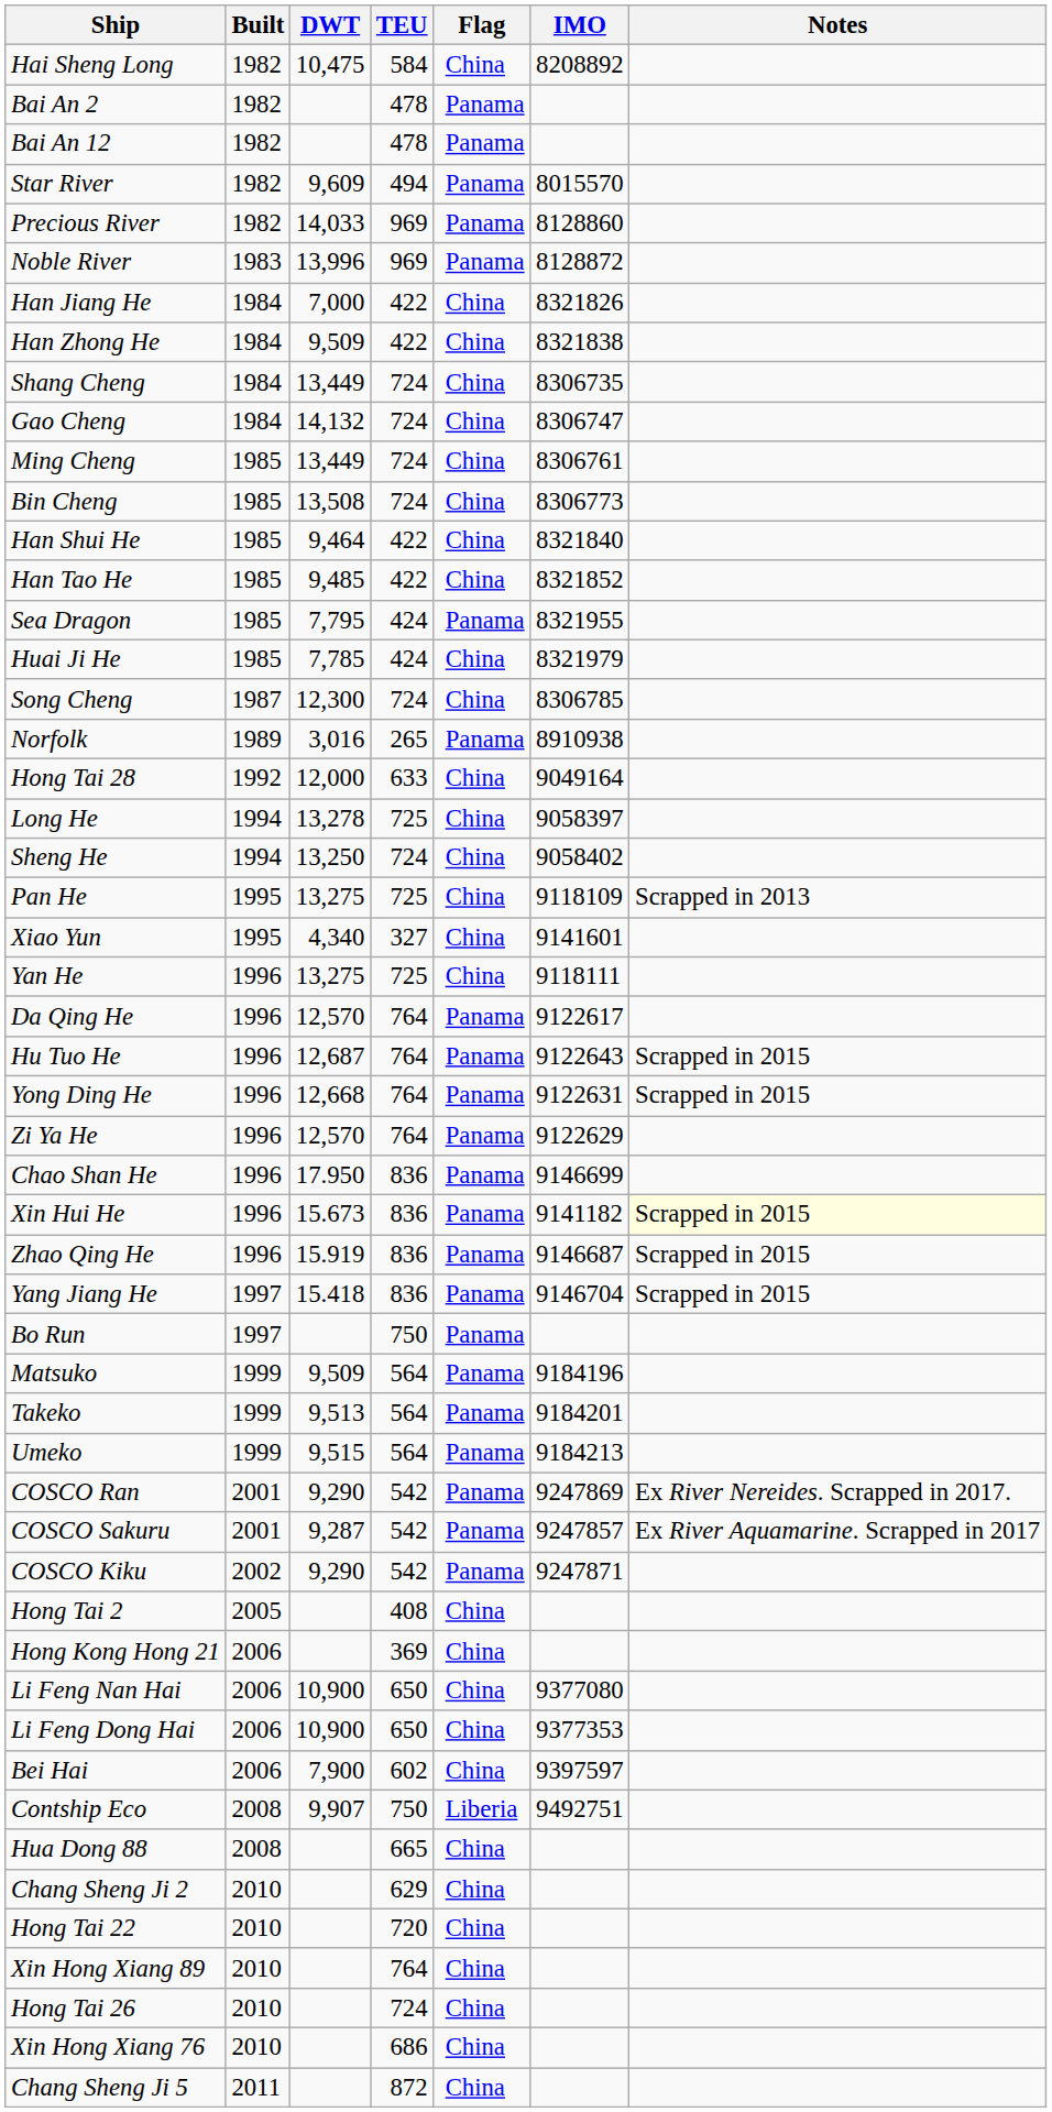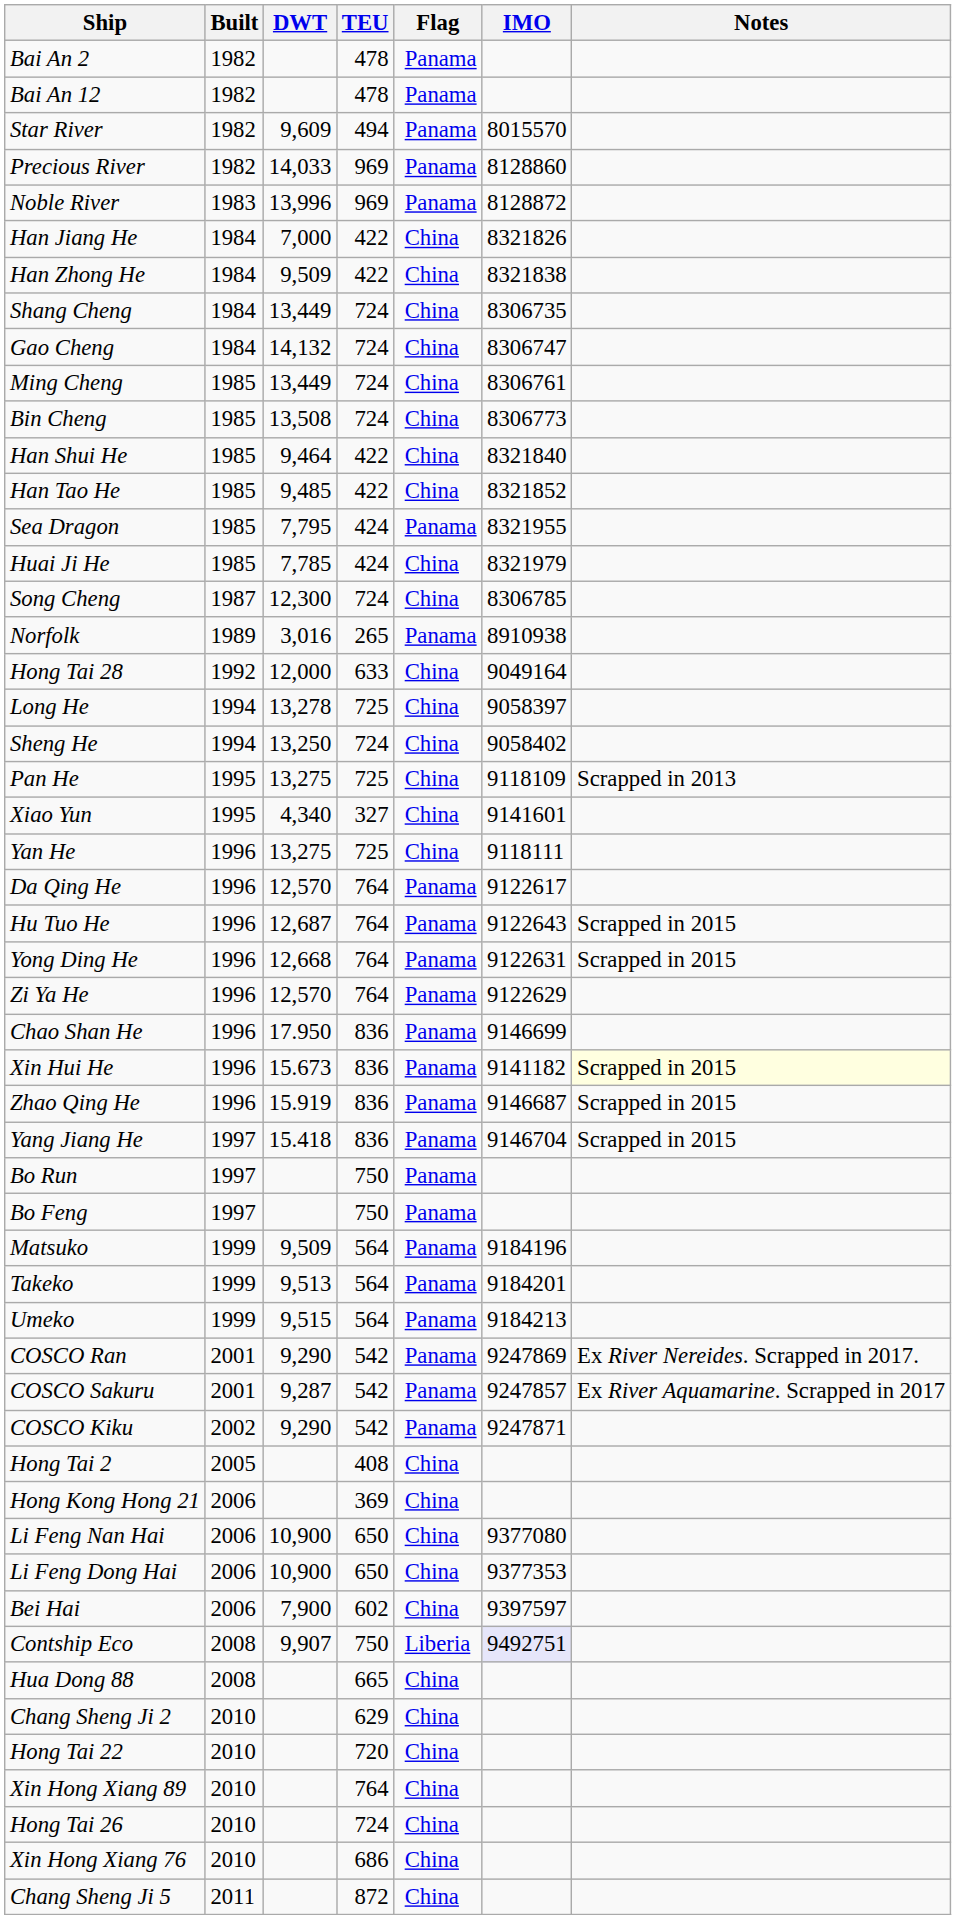 <table class="wikitable">
 <tr>
 <th>Ship</th>
 <th>Built</th>
 <th><a href='#'>DWT</a></th>
 <th><a href='#'>TEU</a></th>
 <th>Flag</th>
 <th><a href='#'>IMO</a></th>
 <th>Notes</th>
-</tr>
-<tr>
-<td><em>Hai Sheng Long</em></td>
-<td>1982</td>
-<td align=right>10,475</td>
-<td align=right>584</td>
-<td> <a href='#'>China</a></td>
-<td>8208892</td>
-<td></td>
 </tr>
 <tr>
 <td><em> Bai An 2</em></td>
 <td>1982</td>
 <td align=right></td>
 <td align=right>478</td>
 <td> <a href='#'>Panama</a></td>
 <td></td>
 <td></td>
 </tr>
 <tr>
 <td><em> Bai An 12</em></td>
 <td>1982</td>
 <td align=right></td>
 <td align=right>478</td>
 <td> <a href='#'>Panama</a></td>
 <td></td>
 <td></td>
 </tr>
 <tr>
 <td><em>Star River</em></td>
 <td>1982</td>
 <td align=right>9,609</td>
 <td align=right>494</td>
 <td> <a href='#'>Panama</a></td>
 <td>8015570</td>
 <td></td>
 </tr>
 <tr>
 <td><em>Precious River</em></td>
 <td>1982</td>
 <td align=right>14,033</td>
 <td align=right>969</td>
 <td> <a href='#'>Panama</a></td>
 <td>8128860</td>
 <td></td>
 </tr>
 <tr>
 <td><em>Noble River</em></td>
 <td>1983</td>
 <td align=right>13,996</td>
 <td align=right>969</td>
 <td> <a href='#'>Panama</a></td>
 <td>8128872</td>
 <td></td>
 </tr>
 <tr>
 <td><em>Han Jiang He</em></td>
 <td>1984</td>
 <td align=right>7,000</td>
 <td align=right>422</td>
 <td> <a href='#'>China</a></td>
 <td>8321826</td>
 <td></td>
 </tr>
 <tr>
 <td><em>Han Zhong He</em></td>
 <td>1984</td>
 <td align=right>9,509</td>
 <td align=right>422</td>
 <td> <a href='#'>China</a></td>
 <td>8321838</td>
 <td></td>
 </tr>
 <tr>
 <td><em>Shang Cheng</em></td>
 <td>1984</td>
 <td align=right>13,449</td>
 <td align=right>724</td>
 <td> <a href='#'>China</a></td>
 <td>8306735</td>
 <td></td>
 </tr>
 <tr>
 <td><em>Gao Cheng</em></td>
 <td>1984</td>
 <td align=right>14,132</td>
 <td align=right>724</td>
 <td> <a href='#'>China</a></td>
 <td>8306747</td>
 <td></td>
 </tr>
 <tr>
 <td><em>Ming Cheng</em></td>
 <td>1985</td>
 <td align=right>13,449</td>
 <td align=right>724</td>
 <td> <a href='#'>China</a></td>
 <td>8306761</td>
 <td></td>
 </tr>
 <tr>
 <td><em>Bin Cheng</em></td>
 <td>1985</td>
 <td align=right>13,508</td>
 <td align=right>724</td>
 <td> <a href='#'>China</a></td>
 <td>8306773</td>
 <td></td>
 </tr>
 <tr>
 <td><em>Han Shui He</em></td>
 <td>1985</td>
 <td align=right>9,464</td>
 <td align=right>422</td>
 <td> <a href='#'>China</a></td>
 <td>8321840</td>
 <td></td>
 </tr>
 <tr>
 <td><em>Han Tao He</em></td>
 <td>1985</td>
 <td align=right>9,485</td>
 <td align=right>422</td>
 <td> <a href='#'>China</a></td>
 <td>8321852</td>
 <td></td>
 </tr>
 <tr>
 <td><em> Sea Dragon</em></td>
 <td>1985</td>
 <td align=right>7,795</td>
 <td align=right>424</td>
 <td> <a href='#'>Panama</a></td>
 <td>8321955</td>
 <td></td>
 </tr>
 <tr>
 <td><em>Huai Ji He</em></td>
 <td>1985</td>
 <td align=right>7,785</td>
 <td align=right>424</td>
 <td> <a href='#'>China</a></td>
 <td>8321979</td>
 <td></td>
 </tr>
 <tr>
 <td><em>Song Cheng</em></td>
 <td>1987</td>
 <td align=right>12,300</td>
 <td align=right>724</td>
 <td> <a href='#'>China</a></td>
 <td>8306785</td>
 <td></td>
 </tr>
 <tr>
 <td><em>Norfolk</em></td>
 <td>1989</td>
 <td align=right>3,016</td>
 <td align=right>265</td>
 <td> <a href='#'>Panama</a></td>
 <td>8910938</td>
 <td></td>
 </tr>
 <tr>
 <td><em>Hong Tai 28</em></td>
 <td>1992</td>
 <td align=right>12,000</td>
 <td align=right>633</td>
 <td> <a href='#'>China</a></td>
 <td>9049164</td>
 <td></td>
 </tr>
 <tr>
 <td><em>Long He</em></td>
 <td>1994</td>
 <td align=right>13,278</td>
 <td align=right>725</td>
 <td> <a href='#'>China</a></td>
 <td>9058397</td>
 <td></td>
 </tr>
 <tr>
 <td><em>Sheng He</em></td>
 <td>1994</td>
 <td align=right>13,250</td>
 <td align=right>724</td>
 <td> <a href='#'>China</a></td>
 <td>9058402</td>
 <td></td>
 </tr>
 <tr>
 <td><em>Pan He</em></td>
 <td>1995</td>
 <td align=right>13,275</td>
 <td align=right>725</td>
 <td> <a href='#'>China</a></td>
 <td>9118109</td>
 <td>Scrapped in 2013</td>
 </tr>
 <tr>
 <td><em>Xiao Yun</em></td>
 <td>1995</td>
 <td align=right>4,340</td>
 <td align=right>327</td>
 <td> <a href='#'>China</a></td>
 <td>9141601</td>
 <td></td>
 </tr>
 <tr>
 <td><em>Yan He</em></td>
 <td>1996</td>
 <td align=right>13,275</td>
 <td align=right>725</td>
 <td> <a href='#'>China</a></td>
 <td>9118111</td>
 <td></td>
 </tr>
 <tr>
 <td><em>Da Qing He</em></td>
 <td>1996</td>
 <td align=right>12,570</td>
 <td align=right>764</td>
 <td> <a href='#'>Panama</a></td>
 <td>9122617</td>
 <td></td>
 </tr>
 <tr>
 <td><em>Hu Tuo He</em></td>
 <td>1996</td>
 <td align=right>12,687</td>
 <td align=right>764</td>
 <td> <a href='#'>Panama</a></td>
 <td>9122643</td>
 <td>Scrapped in 2015</td>
 </tr>
 <tr>
 <td><em>Yong Ding He</em></td>
 <td>1996</td>
 <td align=right>12,668</td>
 <td align=right>764</td>
 <td> <a href='#'>Panama</a></td>
 <td>9122631</td>
 <td>Scrapped in 2015</td>
 </tr>
 <tr>
 <td><em>Zi Ya He</em></td>
 <td>1996</td>
 <td align=right>12,570</td>
 <td align=right>764</td>
 <td> <a href='#'>Panama</a></td>
 <td>9122629</td>
 <td></td>
 </tr>
 <tr>
 <td><em>Chao Shan He</em></td>
 <td>1996</td>
 <td align=right>17.950</td>
 <td align=right>836</td>
 <td> <a href='#'>Panama</a></td>
 <td>9146699</td>
 <td></td>
 </tr>
 <tr>
 <td><em>Xin Hui He</em></td>
 <td>1996</td>
 <td align=right>15.673</td>
 <td align=right>836</td>
 <td> <a href='#'>Panama</a></td>
 <td>9141182</td>
 <td style="background: lightyellow;">Scrapped in 2015</td>
 </tr>
 <tr>
 <td><em>Zhao Qing He</em></td>
 <td>1996</td>
 <td align=right>15.919</td>
 <td align=right>836</td>
 <td> <a href='#'>Panama</a></td>
 <td>9146687</td>
 <td>Scrapped in 2015</td>
 </tr>
 <tr>
 <td><em>Yang Jiang He</em></td>
 <td>1997</td>
 <td align=right>15.418</td>
 <td align=right>836</td>
 <td> <a href='#'>Panama</a></td>
 <td>9146704</td>
 <td>Scrapped in 2015</td>
 </tr>
 <tr>
 <td><em>Bo Run</em></td>
 <td>1997</td>
 <td align=right></td>
 <td align=right>750</td>
 <td> <a href='#'>Panama</a></td>
 <td></td>
 <td></td>
 </tr>
 <tr>
+<td><em>Bo Feng</em></td>
+<td>1997</td>
+<td align=right></td>
+<td align=right>750</td>
+<td> <a href='#'>Panama</a></td>
+<td></td>
+<td></td>
+</tr>
+<tr>
 <td><em>Matsuko</em></td>
 <td>1999</td>
 <td align=right>9,509</td>
 <td align=right>564</td>
 <td> <a href='#'>Panama</a></td>
 <td>9184196</td>
 <td></td>
 </tr>
 <tr>
 <td><em>Takeko</em></td>
 <td>1999</td>
 <td align=right>9,513</td>
 <td align=right>564</td>
 <td> <a href='#'>Panama</a></td>
 <td>9184201</td>
 <td></td>
 </tr>
 <tr>
 <td><em>Umeko</em></td>
 <td>1999</td>
 <td align=right>9,515</td>
 <td align=right>564</td>
 <td> <a href='#'>Panama</a></td>
 <td>9184213</td>
 <td></td>
 </tr>
 <tr>
 <td><em>COSCO Ran</em></td>
 <td>2001</td>
 <td align=right>9,290</td>
 <td align=right>542</td>
 <td> <a href='#'>Panama</a></td>
 <td>9247869</td>
 <td>Ex <em>River Nereides</em>. Scrapped in 2017.</td>
 </tr>
 <tr>
 <td><em>COSCO Sakuru</em></td>
 <td>2001</td>
 <td align=right>9,287</td>
 <td align=right>542</td>
 <td> <a href='#'>Panama</a></td>
 <td>9247857</td>
 <td>Ex <em>River Aquamarine</em>. Scrapped in  2017</td>
 </tr>
 <tr>
 <td><em>COSCO Kiku</em></td>
 <td>2002</td>
 <td align=right>9,290</td>
 <td align=right>542</td>
 <td> <a href='#'>Panama</a></td>
 <td>9247871</td>
 <td></td>
 </tr>
 <tr>
 <td><em>Hong Tai 2</em></td>
 <td>2005</td>
 <td align=right></td>
 <td align=right>408</td>
 <td> <a href='#'>China</a></td>
 <td></td>
 <td></td>
 </tr>
 <tr>
 <td><em>Hong Kong Hong 21</em></td>
 <td>2006</td>
 <td align=right></td>
 <td align=right>369</td>
 <td> <a href='#'>China</a></td>
 <td></td>
 <td></td>
 </tr>
 <tr>
 <td><em>Li Feng Nan Hai</em></td>
 <td>2006</td>
 <td align=right>10,900</td>
 <td align=right>650</td>
 <td> <a href='#'>China</a></td>
 <td>9377080</td>
 <td></td>
 </tr>
 <tr>
 <td><em>Li Feng Dong Hai</em></td>
 <td>2006</td>
 <td align=right>10,900</td>
 <td align=right>650</td>
 <td> <a href='#'>China</a></td>
 <td>9377353</td>
 <td></td>
 </tr>
 <tr>
 <td><em>Bei Hai</em></td>
 <td>2006</td>
 <td align=right>7,900</td>
 <td align=right>602</td>
 <td> <a href='#'>China</a></td>
 <td>9397597</td>
 <td></td>
 </tr>
 <tr>
 <td><em>Contship Eco</em></td>
 <td>2008</td>
 <td align=right>9,907</td>
 <td align=right>750</td>
 <td> <a href='#'>Liberia</a></td>
-<td>9492751</td>
+<td style="background: lavender;">9492751</td>
 <td></td>
 </tr>
 <tr>
 <td><em> Hua Dong 88</em></td>
 <td>2008</td>
 <td align=right></td>
 <td align=right>665</td>
 <td> <a href='#'>China</a></td>
 <td></td>
 <td></td>
 </tr>
 <tr>
 <td><em>Chang Sheng Ji 2</em></td>
 <td>2010</td>
 <td align=right></td>
 <td align=right>629</td>
 <td> <a href='#'>China</a></td>
 <td></td>
 <td></td>
 </tr>
 <tr>
 <td><em> Hong Tai 22</em></td>
 <td>2010</td>
 <td align=right></td>
 <td align=right>720</td>
 <td> <a href='#'>China</a></td>
 <td></td>
 <td></td>
 </tr>
 <tr>
 <td><em> Xin Hong Xiang 89</em></td>
 <td>2010</td>
 <td align=right></td>
 <td align=right>764</td>
 <td> <a href='#'>China</a></td>
 <td></td>
 <td></td>
 </tr>
 <tr>
 <td><em>Hong Tai 26</em></td>
 <td>2010</td>
 <td align=right></td>
 <td align=right>724</td>
 <td> <a href='#'>China</a></td>
 <td></td>
 <td></td>
 </tr>
 <tr>
 <td><em>Xin Hong Xiang 76</em></td>
 <td>2010</td>
 <td align=right></td>
 <td align=right>686</td>
 <td> <a href='#'>China</a></td>
 <td></td>
 <td></td>
 </tr>
 <tr>
 <td><em>Chang Sheng Ji 5</em></td>
 <td>2011</td>
 <td align=right></td>
 <td align=right>872</td>
 <td> <a href='#'>China</a></td>
 <td></td>
 <td></td>
 </tr>
 <tr>
 </tr>
 </table>
